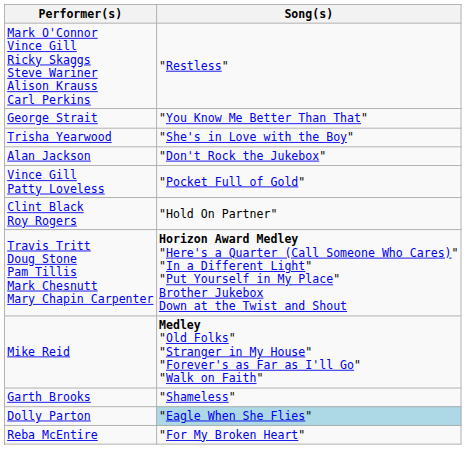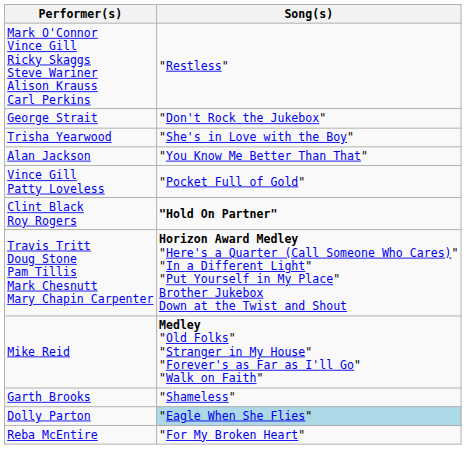 <table class="wikitable">
 <tr>
 <th>Performer(s)</th>
 <th>Song(s)</th>
 </tr>
 <tr>
 <td><a href='#'>Mark O'Connor</a><br><a href='#'>Vince Gill</a><br><a href='#'>Ricky Skaggs</a><br><a href='#'>Steve Wariner</a><br><a href='#'>Alison Krauss</a><br><a href='#'>Carl Perkins</a></td>
 <td>"<a href='#'>Restless</a>"</td>
 </tr>
 <tr>
 <td><a href='#'>George Strait</a></td>
-<td>"<a href='#'>You Know Me Better Than That</a>"</td>
+<td>"<a href='#'>Don't Rock the Jukebox</a>"</td>
 </tr>
 <tr>
 <td><a href='#'>Trisha Yearwood</a></td>
 <td>"<a href='#'>She's in Love with the Boy</a>"</td>
 </tr>
 <tr>
 <td><a href='#'>Alan Jackson</a></td>
-<td>"<a href='#'>Don't Rock the Jukebox</a>"</td>
+<td>"<a href='#'>You Know Me Better Than That</a>"</td>
 </tr>
 <tr>
 <td><a href='#'>Vince Gill</a><br><a href='#'>Patty Loveless</a></td>
 <td>"<a href='#'>Pocket Full of Gold</a>"</td>
 </tr>
 <tr>
 <td><a href='#'>Clint Black</a><br><a href='#'>Roy Rogers</a></td>
-<td>"Hold On Partner"</td>
+<td><strong>"Hold On Partner"</strong></td>
 </tr>
 <tr>
 <td><a href='#'>Travis Tritt</a><br><a href='#'>Doug Stone</a><br><a href='#'>Pam Tillis</a><br><a href='#'>Mark Chesnutt</a><br><a href='#'>Mary Chapin Carpenter</a></td>
 <td><strong>Horizon Award Medley</strong><br>"<a href='#'>Here's a Quarter (Call Someone Who Cares)</a>"<br>"<a href='#'>In a Different Light</a>"<br>"<a href='#'>Put Yourself in My Place</a>"<br><a href='#'>Brother Jukebox</a><br><a href='#'>Down at the Twist and Shout</a></td>
 </tr>
 <tr>
 <td><a href='#'>Mike Reid</a></td>
 <td><strong>Medley</strong><br>"<a href='#'>Old Folks</a>"<br>"<a href='#'>Stranger in My House</a>"<br>"<a href='#'>Forever's as Far as I'll Go</a>"<br>"<a href='#'>Walk on Faith</a>"</td>
 </tr>
 <tr>
 <td><a href='#'>Garth Brooks</a></td>
 <td>"<a href='#'>Shameless</a>"</td>
 </tr>
 <tr>
 <td><a href='#'>Dolly Parton</a></td>
 <td style="background: lightblue;">"<a href='#'>Eagle When She Flies</a>"</td>
 </tr>
 <tr>
 <td><a href='#'>Reba McEntire</a></td>
 <td>"<a href='#'>For My Broken Heart</a>"</td>
 </tr>
 </table>
